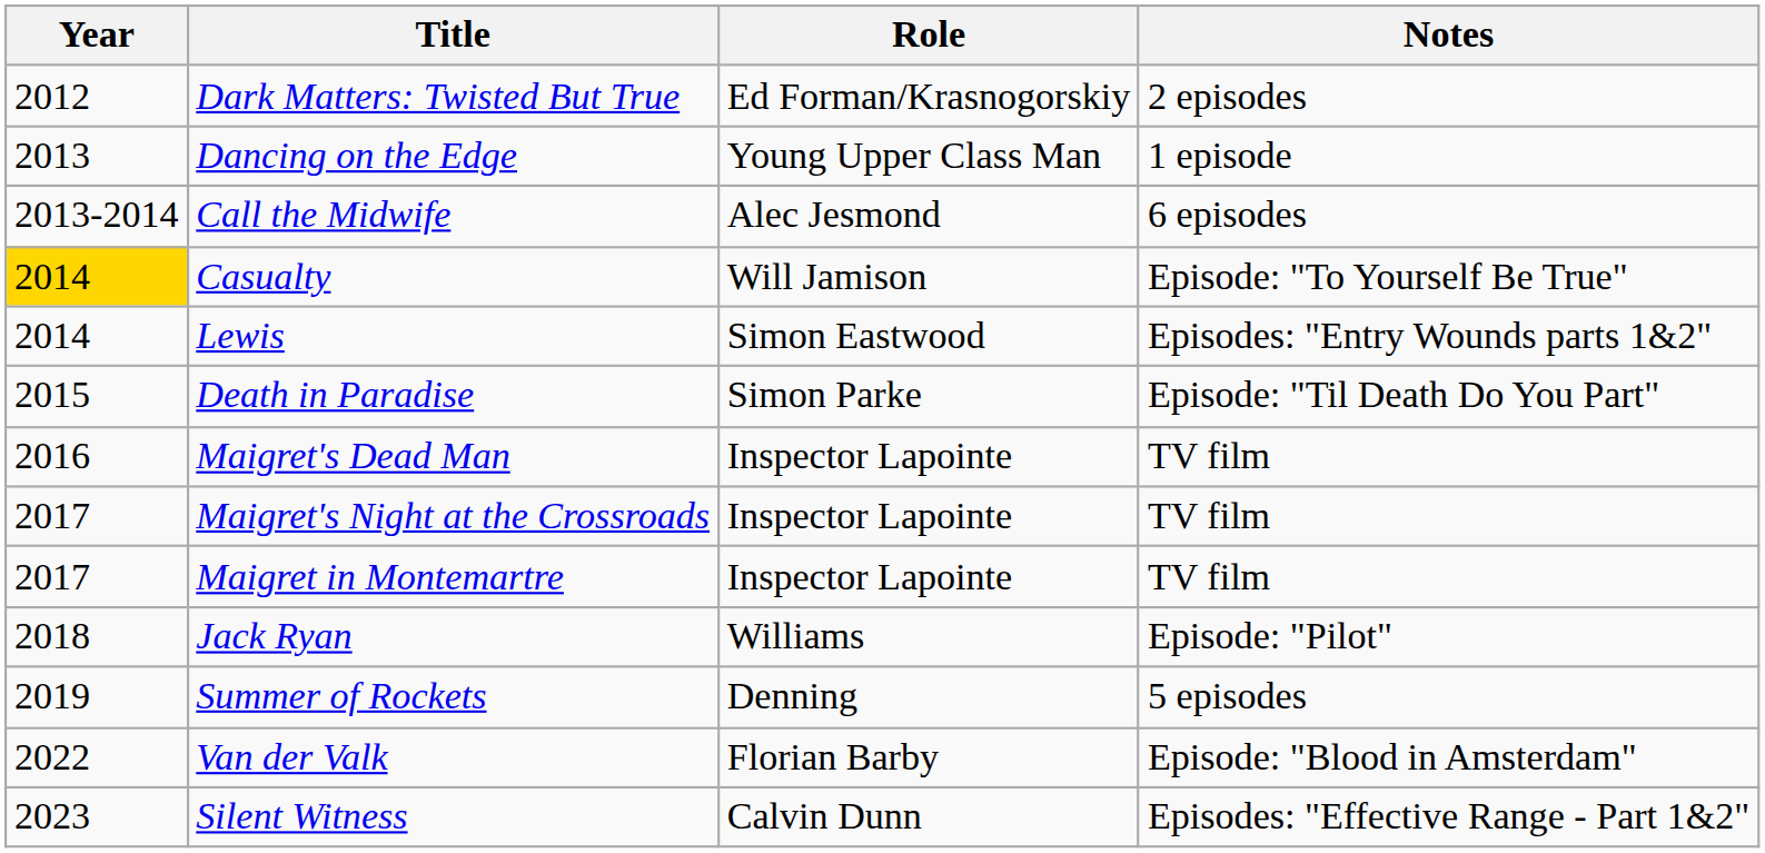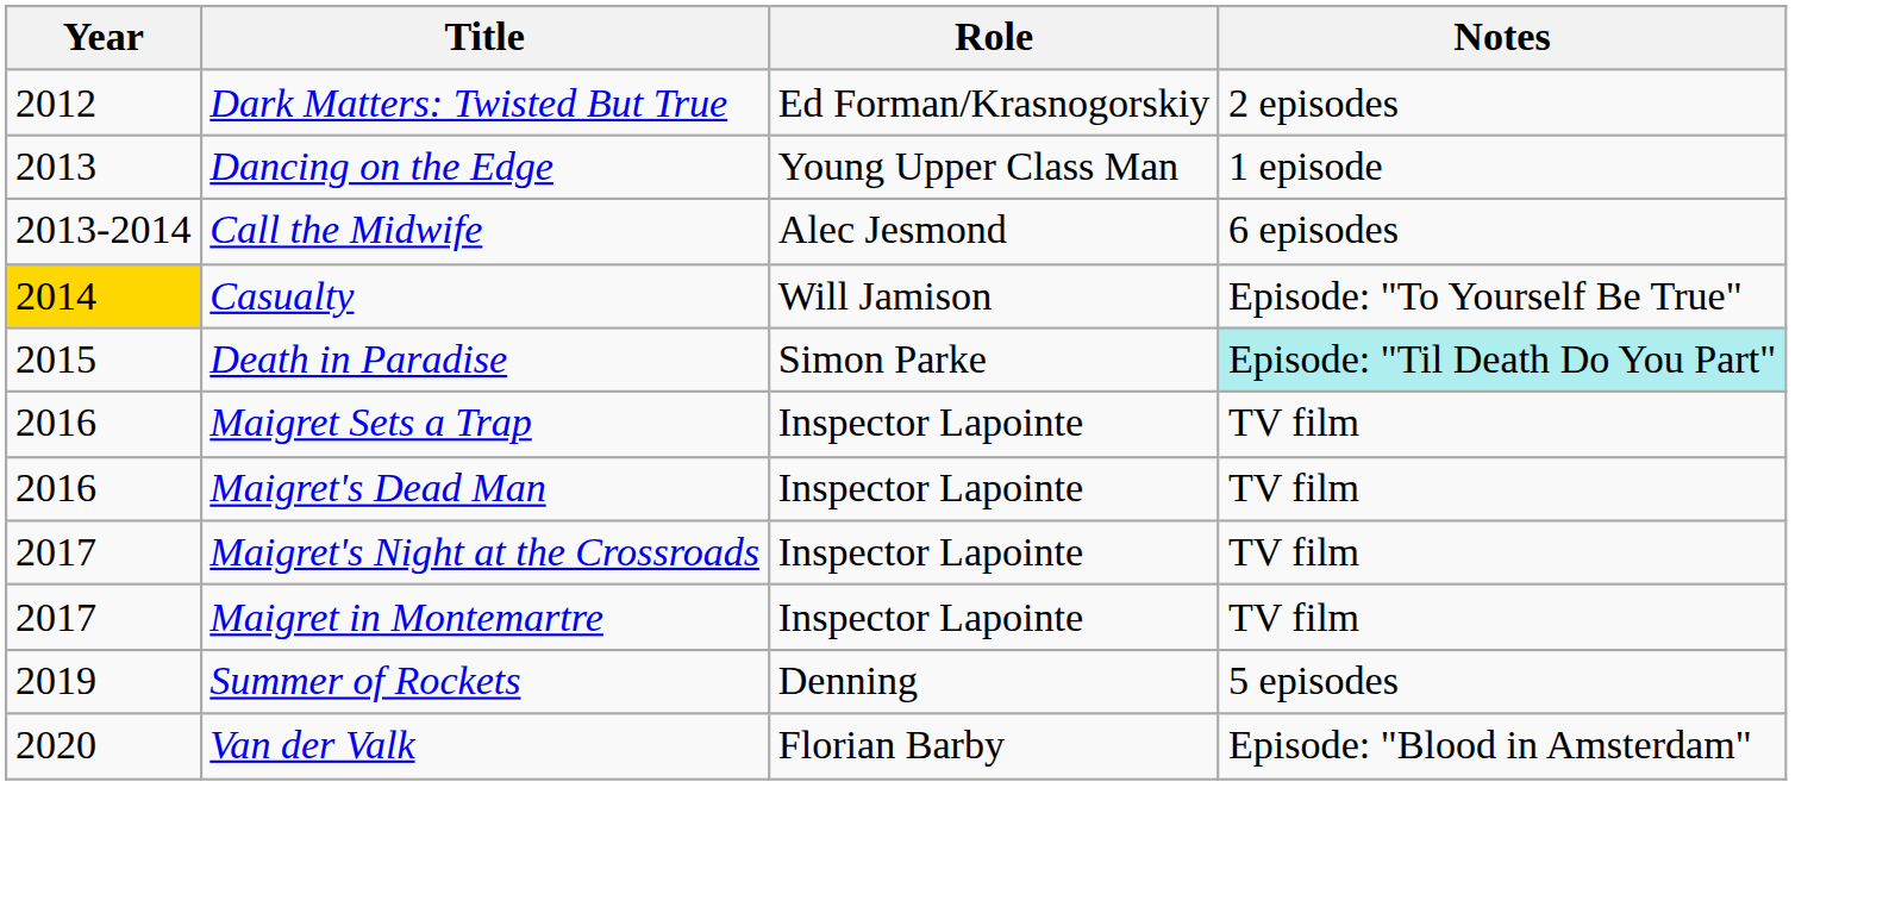 <table class="wikitable sortable">
 <tr>
 <th>Year</th>
 <th>Title</th>
 <th>Role</th>
 <th>Notes</th>
 </tr>
 <tr>
 <td>2012</td>
 <td><em><a href='#'>Dark Matters: Twisted But True</a></em></td>
 <td>Ed Forman/Krasnogorskiy</td>
 <td>2 episodes</td>
 </tr>
 <tr>
 <td>2013</td>
 <td><em><a href='#'>Dancing on the Edge</a></em></td>
 <td>Young Upper Class Man</td>
 <td>1 episode</td>
 </tr>
 <tr>
 <td>2013-2014</td>
 <td><em><a href='#'>Call the Midwife</a></em></td>
 <td>Alec Jesmond</td>
 <td>6 episodes</td>
 </tr>
 <tr>
 <td style="background: gold;">2014</td>
 <td><em><a href='#'>Casualty</a></em></td>
 <td>Will Jamison</td>
 <td>Episode: "To Yourself Be True"</td>
 </tr>
 <tr>
-<td>2014</td>
-<td><em><a href='#'>Lewis</a></em></td>
-<td>Simon Eastwood</td>
-<td>Episodes: "Entry Wounds parts 1&2"</td>
-</tr>
-<tr>
 <td>2015</td>
 <td><em><a href='#'>Death in Paradise</a></em></td>
 <td>Simon Parke</td>
-<td>Episode: "Til Death Do You Part"</td>
+<td style="background: paleturquoise;">Episode: "Til Death Do You Part"</td>
+</tr>
+<tr>
+<td>2016</td>
+<td><em><a href='#'>Maigret Sets a Trap</a></em></td>
+<td>Inspector Lapointe</td>
+<td>TV film</td>
 </tr>
 <tr>
 <td>2016</td>
 <td><em><a href='#'>Maigret's Dead Man</a></em></td>
 <td>Inspector Lapointe</td>
 <td>TV film</td>
 </tr>
 <tr>
 <td>2017</td>
 <td><em><a href='#'>Maigret's Night at the Crossroads</a></em></td>
 <td>Inspector Lapointe</td>
 <td>TV film</td>
 </tr>
 <tr>
 <td>2017</td>
 <td><em><a href='#'>Maigret in Montemartre</a></em></td>
 <td>Inspector Lapointe</td>
 <td>TV film</td>
 </tr>
 <tr>
-<td>2018</td>
-<td><em><a href='#'>Jack Ryan</a></em></td>
-<td>Williams</td>
-<td>Episode: "Pilot"</td>
-</tr>
-<tr>
 <td>2019</td>
 <td><em><a href='#'>Summer of Rockets</a></em></td>
 <td>Denning</td>
 <td>5 episodes</td>
 </tr>
 <tr>
-<td>2022</td>
+<td>2020</td>
 <td><em><a href='#'>Van der Valk</a></em></td>
 <td>Florian Barby</td>
 <td>Episode: "Blood in Amsterdam"</td>
 </tr>
-<tr>
-<td>2023</td>
-<td><em><a href='#'>Silent Witness</a></em></td>
-<td>Calvin Dunn</td>
-<td>Episodes: "Effective Range - Part 1&2"</td>
-</tr>
 </table>
